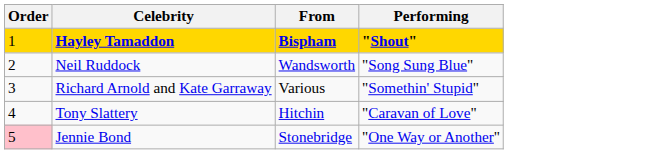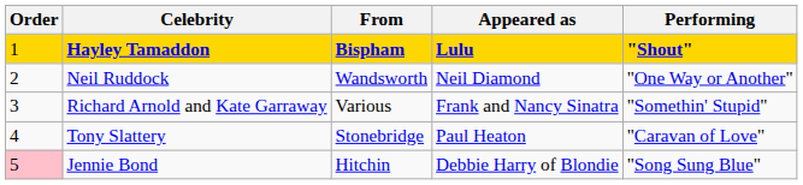 <table class="wikitable">
 <tr>
 <th>Order</th>
 <th>Celebrity</th>
 <th>From</th>
+<th>Appeared as</th>
 <th>Performing</th>
 </tr>
 <tr style="background:gold;">
 <td>1</td>
 <td><strong><a href='#'>Hayley Tamaddon</a></strong></td>
 <td><strong><a href='#'>Bispham</a></strong></td>
+<td><strong><a href='#'>Lulu</a></strong></td>
 <td><strong>"<a href='#'>Shout</a>"</strong></td>
 </tr>
 <tr>
 <td>2</td>
 <td><a href='#'>Neil Ruddock</a></td>
 <td><a href='#'>Wandsworth</a></td>
-<td>"<a href='#'>Song Sung Blue</a>"</td>
+<td><a href='#'>Neil Diamond</a></td>
+<td>"<a href='#'>One Way or Another</a>"</td>
 </tr>
 <tr>
 <td>3</td>
 <td><a href='#'>Richard Arnold</a> and <a href='#'>Kate Garraway</a></td>
 <td>Various</td>
+<td><a href='#'>Frank</a> and <a href='#'>Nancy Sinatra</a></td>
 <td>"<a href='#'>Somethin' Stupid</a>"</td>
 </tr>
 <tr>
 <td>4</td>
 <td><a href='#'>Tony Slattery</a></td>
-<td><a href='#'>Hitchin</a></td>
+<td><a href='#'>Stonebridge</a></td>
+<td><a href='#'>Paul Heaton</a></td>
 <td>"<a href='#'>Caravan of Love</a>"</td>
 </tr>
 <tr>
 <td style="background: pink;">5</td>
 <td><a href='#'>Jennie Bond</a></td>
-<td><a href='#'>Stonebridge</a></td>
-<td>"<a href='#'>One Way or Another</a>"</td>
+<td><a href='#'>Hitchin</a></td>
+<td><a href='#'>Debbie Harry</a> of <a href='#'>Blondie</a></td>
+<td>"<a href='#'>Song Sung Blue</a>"</td>
 </tr>
 </table>
